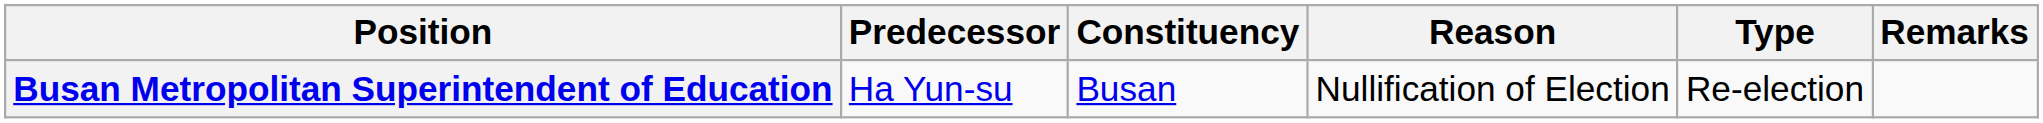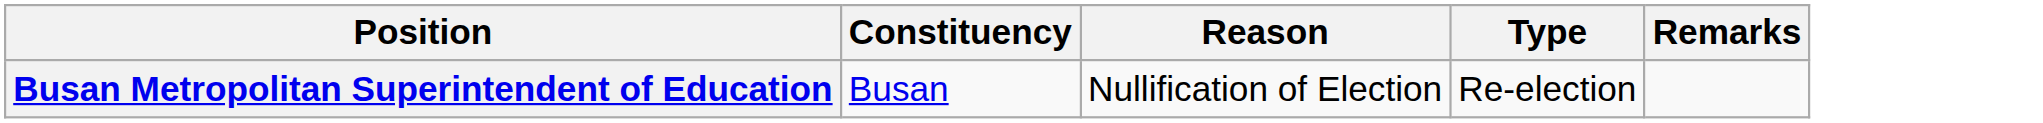 <table class="wikitable">
 <tr>
 <th>Position</th>
-<th>Predecessor</th>
 <th>Constituency</th>
 <th>Reason</th>
 <th>Type</th>
 <th>Remarks</th>
 </tr>
 <tr>
 <th><a href='#'>Busan Metropolitan Superintendent of Education</a></th>
-<td><a href='#'>Ha Yun-su</a></td>
 <td><a href='#'>Busan</a></td>
 <td>Nullification of Election</td>
 <td>Re-election</td>
 <td></td>
 </tr>
 </table>
